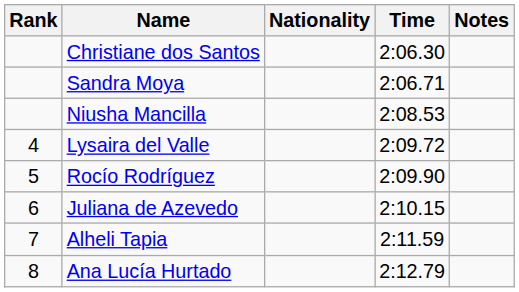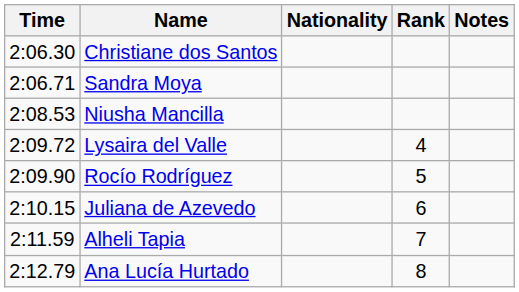 <table class="wikitable sortable" style="text-align:center;font-size:95%">
 <tr>
-<th>Rank</th>
+<th>Time</th>
 <th>Name</th>
 <th>Nationality</th>
-<th>Time</th>
+<th>Rank</th>
 <th>Notes</th>
 </tr>
 <tr>
-<td></td>
+<td>2:06.30</td>
 <td align=left><a href='#'>Christiane dos Santos</a></td>
 <td align=left></td>
-<td>2:06.30</td>
+<td></td>
 <td></td>
 </tr>
 <tr>
-<td></td>
+<td>2:06.71</td>
 <td align=left><a href='#'>Sandra Moya</a></td>
 <td align=left></td>
-<td>2:06.71</td>
+<td></td>
 <td></td>
 </tr>
 <tr>
-<td></td>
+<td>2:08.53</td>
 <td align=left><a href='#'>Niusha Mancilla</a></td>
 <td align=left></td>
-<td>2:08.53</td>
+<td></td>
 <td></td>
 </tr>
 <tr>
-<td>4</td>
+<td>2:09.72</td>
 <td align=left><a href='#'>Lysaira del Valle</a></td>
 <td align=left></td>
-<td>2:09.72</td>
+<td>4</td>
 <td></td>
 </tr>
 <tr>
-<td>5</td>
+<td>2:09.90</td>
 <td align=left><a href='#'>Rocío Rodríguez</a></td>
 <td align=left></td>
-<td>2:09.90</td>
+<td>5</td>
 <td></td>
 </tr>
 <tr>
-<td>6</td>
+<td>2:10.15</td>
 <td align=left><a href='#'>Juliana de Azevedo</a></td>
 <td align=left></td>
-<td>2:10.15</td>
+<td>6</td>
 <td></td>
 </tr>
 <tr>
-<td>7</td>
+<td>2:11.59</td>
 <td align=left><a href='#'>Alheli Tapia</a></td>
 <td align=left></td>
-<td>2:11.59</td>
+<td>7</td>
 <td></td>
 </tr>
 <tr>
-<td>8</td>
+<td>2:12.79</td>
 <td align=left><a href='#'>Ana Lucía Hurtado</a></td>
 <td align=left></td>
-<td>2:12.79</td>
+<td>8</td>
 <td></td>
 </tr>
 </table>
